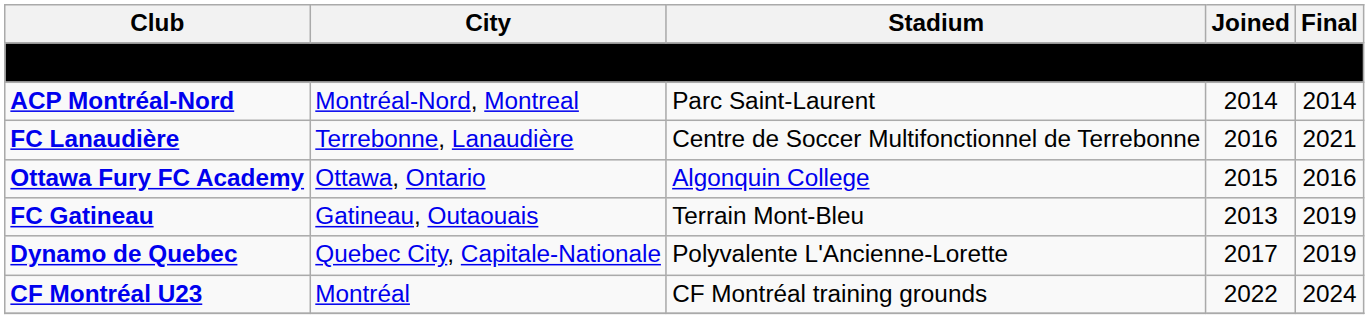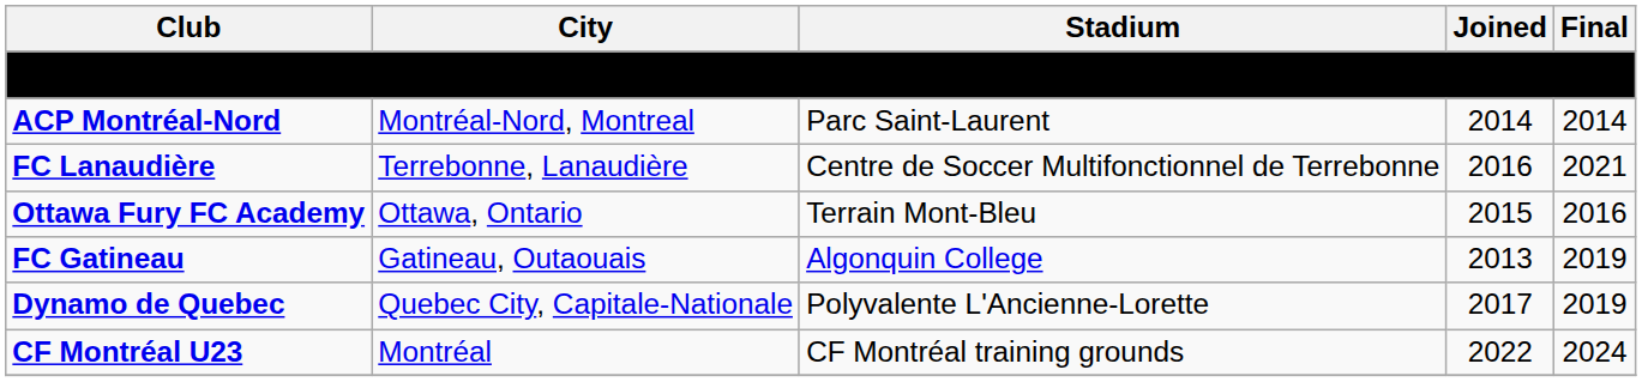 <table class="wikitable" style="text-align:left">
 <tr>
 <th style="background:">Club</th>
 <th style="background:">City</th>
 <th style="background:">Stadium</th>
 <th style="background:">Joined</th>
 <th style="background:">Final</th>
 </tr>
 <tr>
 <th style="background:black" colspan="6"><span><strong>Former teams</strong></span></th>
 </tr>
 <tr>
 <td><strong><a href='#'>ACP Montréal-Nord</a></strong></td>
 <td><a href='#'>Montréal-Nord</a>, <a href='#'>Montreal</a></td>
 <td>Parc Saint-Laurent</td>
 <td align="center">2014</td>
 <td align="center">2014</td>
 </tr>
 <tr>
 <td><strong><a href='#'>FC Lanaudière</a></strong></td>
 <td><a href='#'>Terrebonne</a>, <a href='#'>Lanaudière</a></td>
 <td>Centre de Soccer Multifonctionnel de Terrebonne</td>
 <td align="center">2016</td>
 <td align="center">2021</td>
 </tr>
 <tr>
 <td><strong><a href='#'>Ottawa Fury FC Academy</a></strong></td>
 <td><a href='#'>Ottawa</a>, <a href='#'>Ontario</a></td>
-<td><a href='#'>Algonquin College</a></td>
+<td>Terrain Mont-Bleu</td>
 <td align="center">2015</td>
 <td align="center">2016</td>
 </tr>
 <tr>
 <td><strong><a href='#'>FC Gatineau</a></strong></td>
 <td><a href='#'>Gatineau</a>, <a href='#'>Outaouais</a></td>
-<td>Terrain Mont-Bleu</td>
+<td><a href='#'>Algonquin College</a></td>
 <td align="center">2013</td>
 <td align="center">2019</td>
 </tr>
 <tr>
 <td><strong><a href='#'>Dynamo de Quebec</a></strong></td>
 <td><a href='#'>Quebec City</a>, <a href='#'>Capitale-Nationale</a></td>
 <td>Polyvalente L'Ancienne-Lorette</td>
 <td align="center">2017</td>
 <td align="center">2019</td>
 </tr>
 <tr>
 <td><strong><a href='#'>CF Montréal U23</a></strong></td>
 <td><a href='#'>Montréal</a></td>
 <td>CF Montréal training grounds</td>
 <td align="center">2022</td>
 <td align="center">2024</td>
 </tr>
 <tr>
 </tr>
 </table>
